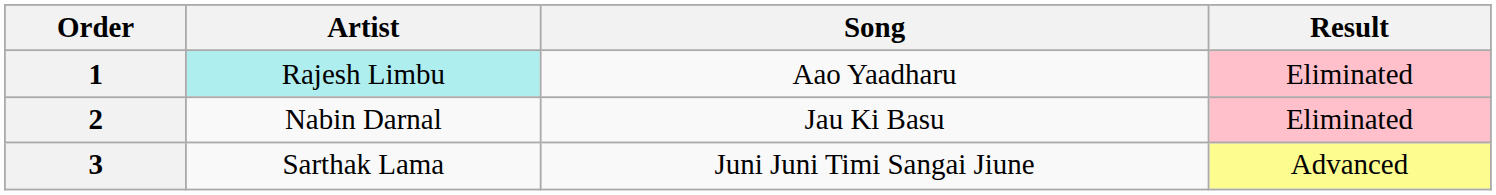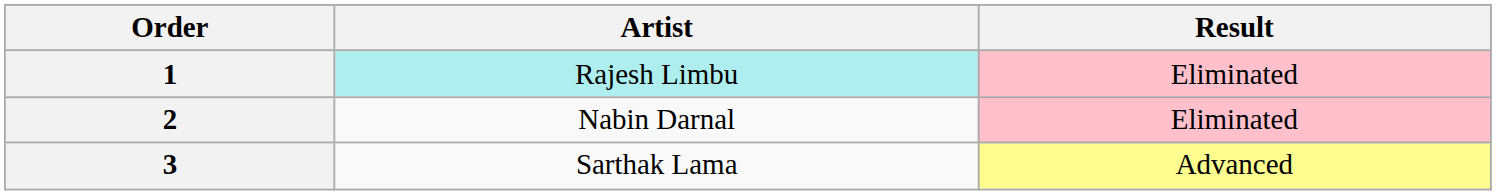 <table class="wikitable" style="text-align: center; width:65%;">
 <tr>
 <th>Order</th>
 <th>Artist</th>
-<th>Song</th>
 <th>Result</th>
 </tr>
 <tr>
 <th>1</th>
 <td style="background: paleturquoise;">Rajesh Limbu</td>
-<td>Aao Yaadharu</td>
 <td style="background:pink">Eliminated</td>
 </tr>
 <tr>
 <th>2</th>
 <td>Nabin Darnal</td>
-<td>Jau Ki Basu</td>
 <td style="background:pink">Eliminated</td>
 </tr>
 <tr>
 <th>3</th>
 <td>Sarthak Lama</td>
-<td>Juni Juni Timi Sangai Jiune</td>
 <td style="background:#fdfc8f">Advanced</td>
 </tr>
 </table>
